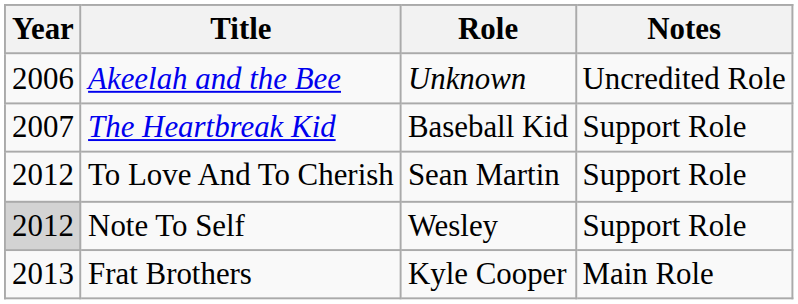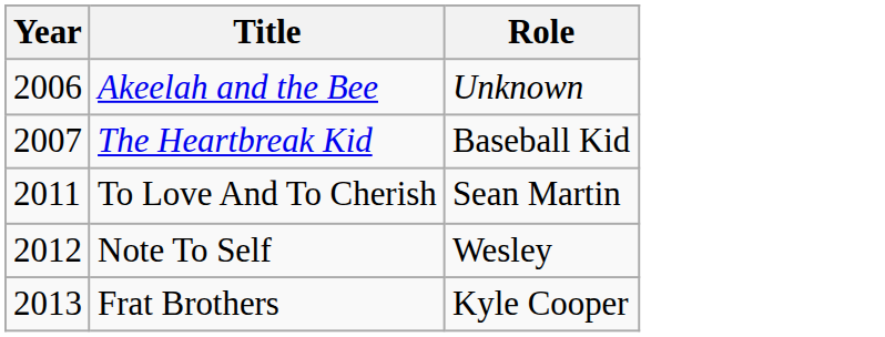 <table class="wikitable">
 <tr>
 <th>Year</th>
 <th>Title</th>
 <th>Role</th>
-<th>Notes</th>
 </tr>
 <tr>
 <td>2006</td>
 <td><em><a href='#'>Akeelah and the Bee</a></em></td>
 <td><em>Unknown</em></td>
-<td>Uncredited Role</td>
 </tr>
 <tr>
 <td>2007</td>
 <td><em><a href='#'>The Heartbreak Kid</a></em></td>
 <td>Baseball Kid</td>
-<td>Support Role</td>
+</tr>
+<tr>
+<td>2011</td>
+<td>To Love And To Cherish</td>
+<td>Sean Martin</td>
 </tr>
 <tr>
 <td>2012</td>
-<td>To Love And To Cherish</td>
-<td>Sean Martin</td>
-<td>Support Role</td>
-</tr>
-<tr>
-<td style="background: lightgrey;">2012</td>
 <td>Note To Self</td>
 <td>Wesley</td>
-<td>Support Role</td>
 </tr>
 <tr>
 <td>2013</td>
 <td>Frat Brothers</td>
 <td>Kyle Cooper</td>
-<td>Main Role</td>
 </tr>
 </table>
